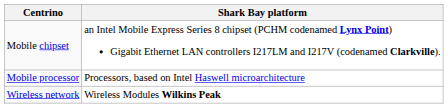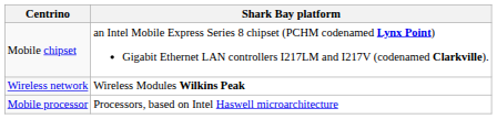 <table class="wikitable">
 <tr>
 <th>Centrino</th>
 <th>Shark Bay platform</th>
 </tr>
 <tr>
 <td>Mobile <a href='#'>chipset</a></td>
 <td style="background:white">an Intel Mobile Express Series 8 chipset (PCHM codenamed <strong><a href='#'>Lynx Point</a></strong>)<br><ul><li>Gigabit Ethernet LAN controllers I217LM and I217V (codenamed <strong>Clarkville</strong>).</li></ul></td>
 </tr>
 <tr>
+<td><a href='#'>Wireless network</a></td>
+<td style="background:white">Wireless Modules <strong>Wilkins Peak</strong></td>
+</tr>
+<tr>
 <td><a href='#'>Mobile processor</a></td>
 <td style="background:white">Processors, based on Intel <a href='#'>Haswell microarchitecture</a></td>
 </tr>
-<tr>
-<td><a href='#'>Wireless network</a></td>
-<td style="background:white">Wireless Modules <strong>Wilkins Peak</strong></td>
-</tr>
 </table>
